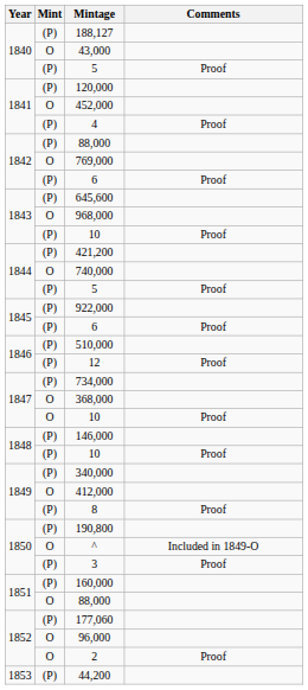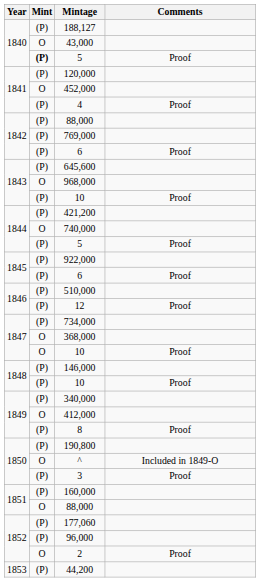 <table class="wikitable sortable" style="min-width:65%; text-align:center;">
 <tr>
 <th width="10%">Year</th>
 <th width="10%">Mint</th>
 <th width="20%">Mintage</th>
 <th width="60%">Comments</th>
 </tr>
 <tr>
 <td rowspan="3">1840</td>
 <td>(P)</td>
 <td>188,127</td>
 <td></td>
 </tr>
 <tr>
 <td>O</td>
 <td>43,000</td>
 <td></td>
 </tr>
 <tr>
-<td>(P)</td>
+<td><strong>(P)</strong></td>
 <td>5</td>
 <td>Proof</td>
 </tr>
 <tr>
 <td rowspan="3">1841</td>
 <td>(P)</td>
 <td>120,000</td>
 <td></td>
 </tr>
 <tr>
 <td>O</td>
 <td>452,000</td>
 <td></td>
 </tr>
 <tr>
 <td>(P)</td>
 <td>4</td>
 <td>Proof</td>
 </tr>
 <tr>
 <td rowspan="3">1842</td>
 <td>(P)</td>
 <td>88,000</td>
 <td></td>
 </tr>
 <tr>
-<td>O</td>
+<td>(P)</td>
 <td>769,000</td>
 <td></td>
 </tr>
 <tr>
 <td>(P)</td>
 <td>6</td>
 <td>Proof</td>
 </tr>
 <tr>
 <td rowspan="3">1843</td>
 <td>(P)</td>
 <td>645,600</td>
 <td></td>
 </tr>
 <tr>
 <td>O</td>
 <td>968,000</td>
 <td></td>
 </tr>
 <tr>
 <td>(P)</td>
 <td>10</td>
 <td>Proof</td>
 </tr>
 <tr>
 <td rowspan="3">1844</td>
 <td>(P)</td>
 <td>421,200</td>
 <td></td>
 </tr>
 <tr>
 <td>O</td>
 <td>740,000</td>
 <td></td>
 </tr>
 <tr>
 <td>(P)</td>
 <td>5</td>
 <td>Proof</td>
 </tr>
 <tr>
 <td rowspan="2">1845</td>
 <td>(P)</td>
 <td>922,000</td>
 <td></td>
 </tr>
 <tr>
 <td>(P)</td>
 <td>6</td>
 <td>Proof</td>
 </tr>
 <tr>
 <td rowspan="2">1846</td>
 <td>(P)</td>
 <td>510,000</td>
 <td></td>
 </tr>
 <tr>
 <td>(P)</td>
 <td>12</td>
 <td>Proof</td>
 </tr>
 <tr>
 <td rowspan="3">1847</td>
 <td>(P)</td>
 <td>734,000</td>
 <td></td>
 </tr>
 <tr>
 <td>O</td>
 <td>368,000</td>
 <td></td>
 </tr>
 <tr>
 <td>O</td>
 <td>10</td>
 <td>Proof</td>
 </tr>
 <tr>
 <td rowspan="2">1848</td>
 <td>(P)</td>
 <td>146,000</td>
 <td></td>
 </tr>
 <tr>
 <td>(P)</td>
 <td>10</td>
 <td>Proof</td>
 </tr>
 <tr>
 <td rowspan="3">1849</td>
 <td>(P)</td>
 <td>340,000</td>
 <td></td>
 </tr>
 <tr>
 <td>O</td>
 <td>412,000</td>
 <td></td>
 </tr>
 <tr>
 <td>(P)</td>
 <td>8</td>
 <td>Proof</td>
 </tr>
 <tr>
 <td rowspan="3">1850</td>
 <td>(P)</td>
 <td>190,800</td>
 <td></td>
 </tr>
 <tr>
 <td>O</td>
 <td>^</td>
 <td>Included in 1849-O</td>
 </tr>
 <tr>
 <td>(P)</td>
 <td>3</td>
 <td>Proof</td>
 </tr>
 <tr>
 <td rowspan="2">1851</td>
 <td>(P)</td>
 <td>160,000</td>
 <td></td>
 </tr>
 <tr>
 <td>O</td>
 <td>88,000</td>
 <td></td>
 </tr>
 <tr>
 <td rowspan="3">1852</td>
 <td>(P)</td>
 <td>177,060</td>
 <td></td>
 </tr>
 <tr>
-<td>O</td>
+<td>(P)</td>
 <td>96,000</td>
 <td></td>
 </tr>
 <tr>
 <td>O</td>
 <td>2</td>
 <td>Proof</td>
 </tr>
 <tr>
 <td>1853</td>
 <td>(P)</td>
 <td>44,200</td>
 <td></td>
 </tr>
 </table>
